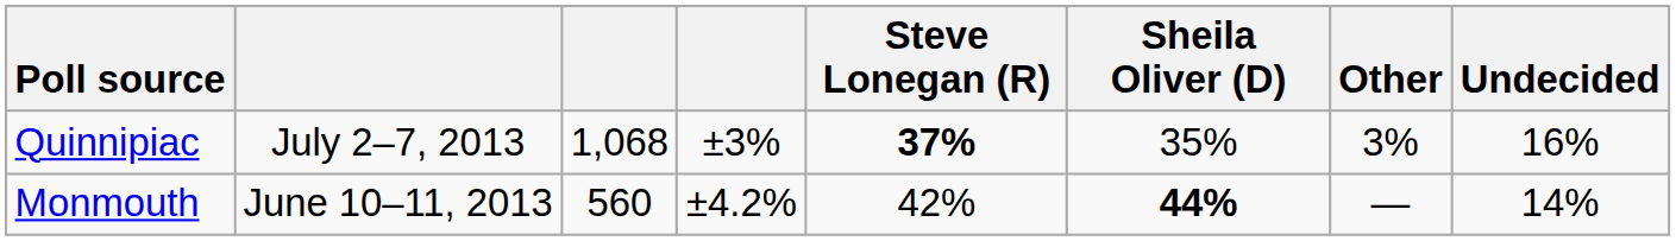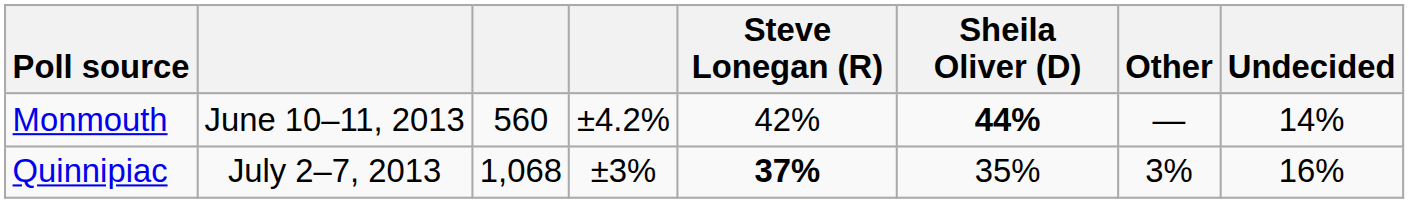 <table class="wikitable" style="text-align:center">
 <tr valign= bottom>
 <th>Poll source</th>
 <th></th>
 <th></th>
 <th></th>
 <th style="width:100px;">Steve<br>Lonegan (R)</th>
 <th style="width:100px;">Sheila<br>Oliver (D)</th>
 <th>Other</th>
 <th>Undecided</th>
 </tr>
 <tr>
+<td align=left><a href='#'>Monmouth</a></td>
+<td>June 10–11, 2013</td>
+<td>560</td>
+<td>±4.2%</td>
+<td>42%</td>
+<td><strong>44%</strong></td>
+<td>—</td>
+<td>14%</td>
+</tr>
+<tr>
 <td align=left><a href='#'>Quinnipiac</a></td>
 <td>July 2–7, 2013</td>
 <td>1,068</td>
 <td>±3%</td>
 <td><strong>37%</strong></td>
 <td>35%</td>
 <td>3%</td>
 <td>16%</td>
 </tr>
-<tr>
-<td align=left><a href='#'>Monmouth</a></td>
-<td>June 10–11, 2013</td>
-<td>560</td>
-<td>±4.2%</td>
-<td>42%</td>
-<td><strong>44%</strong></td>
-<td>—</td>
-<td>14%</td>
-</tr>
 </table>
